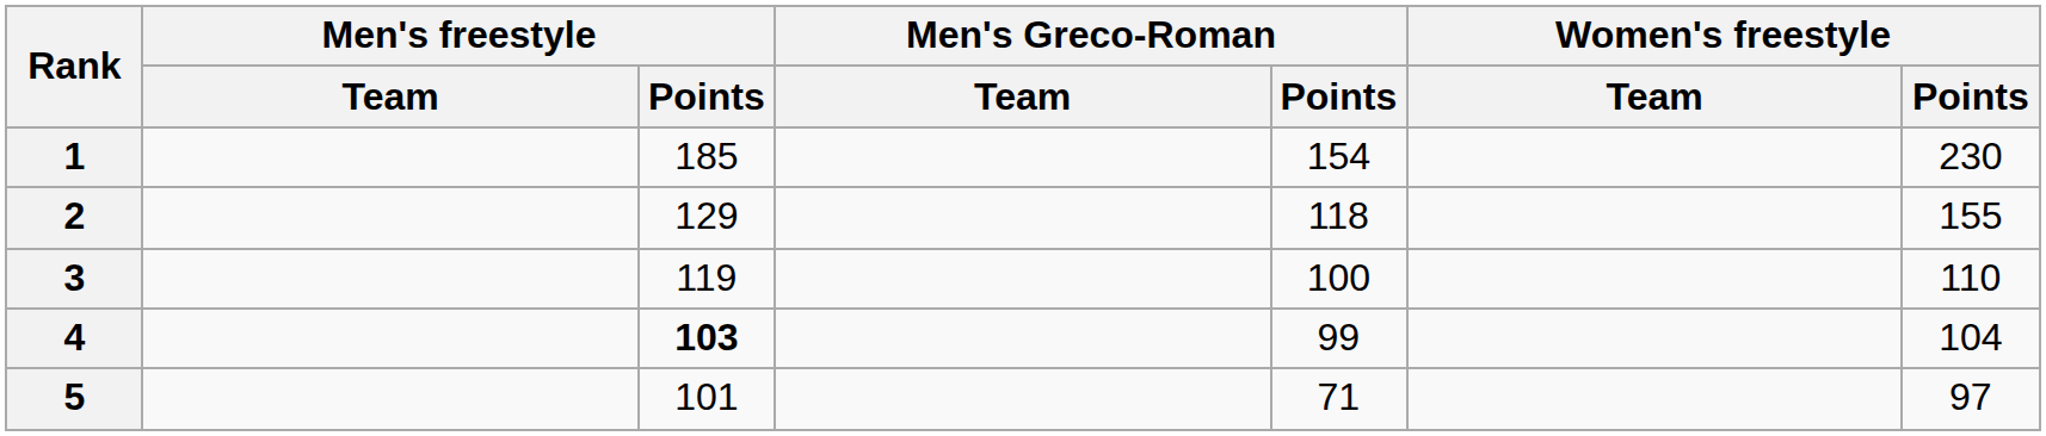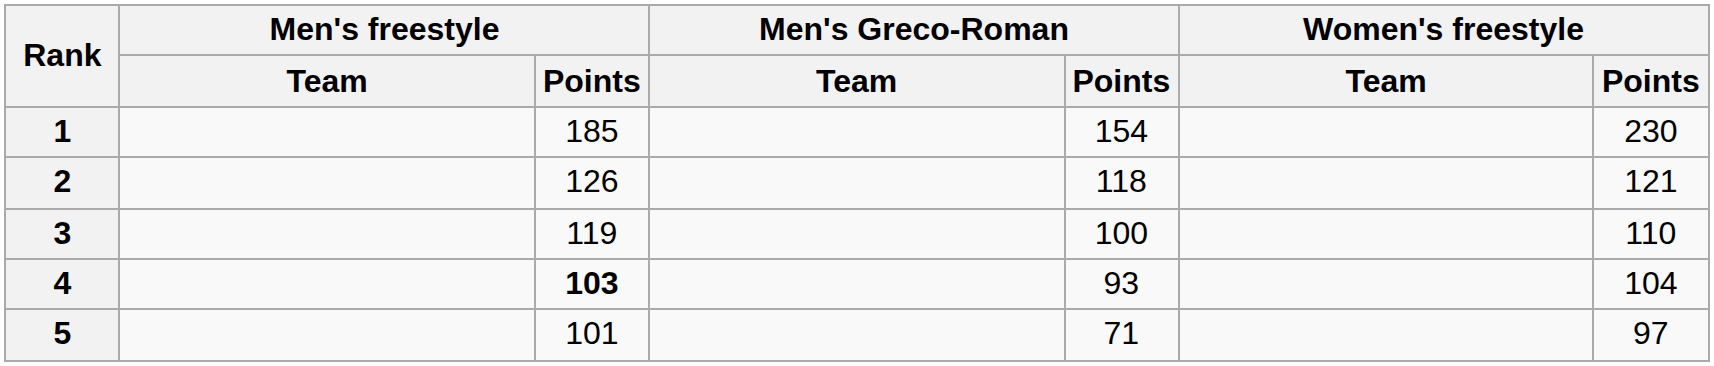 <table class="wikitable" style="text-align:center;">
 <tr>
 <th rowspan="2" width="50">Rank</th>
 <th colspan="2">Men's freestyle</th>
 <th colspan="2">Men's Greco-Roman</th>
 <th colspan="2">Women's freestyle</th>
 </tr>
 <tr>
 <th width="200">Team</th>
 <th width="50">Points</th>
 <th width="200">Team</th>
 <th width="50">Points</th>
 <th width="200">Team</th>
 <th width="50">Points</th>
 </tr>
 <tr>
 <th>1</th>
 <td align="left"></td>
 <td>185</td>
 <td align="left"></td>
 <td>154</td>
 <td align="left"></td>
 <td>230</td>
 </tr>
 <tr>
 <th>2</th>
 <td align="left"></td>
-<td>129</td>
+<td>126</td>
 <td align="left"></td>
 <td>118</td>
 <td align="left"></td>
-<td>155</td>
+<td>121</td>
 </tr>
 <tr>
 <th>3</th>
 <td align="left"></td>
 <td>119</td>
 <td align="left"></td>
 <td>100</td>
 <td align="left"></td>
 <td>110</td>
 </tr>
 <tr>
 <th>4</th>
 <td align="left"></td>
 <td><strong>103</strong></td>
 <td align="left"></td>
-<td>99</td>
+<td>93</td>
 <td align="left"></td>
 <td>104</td>
 </tr>
 <tr>
 <th>5</th>
 <td align="left"></td>
 <td>101</td>
 <td align="left"></td>
 <td>71</td>
 <td align="left"></td>
 <td>97</td>
 </tr>
 </table>
